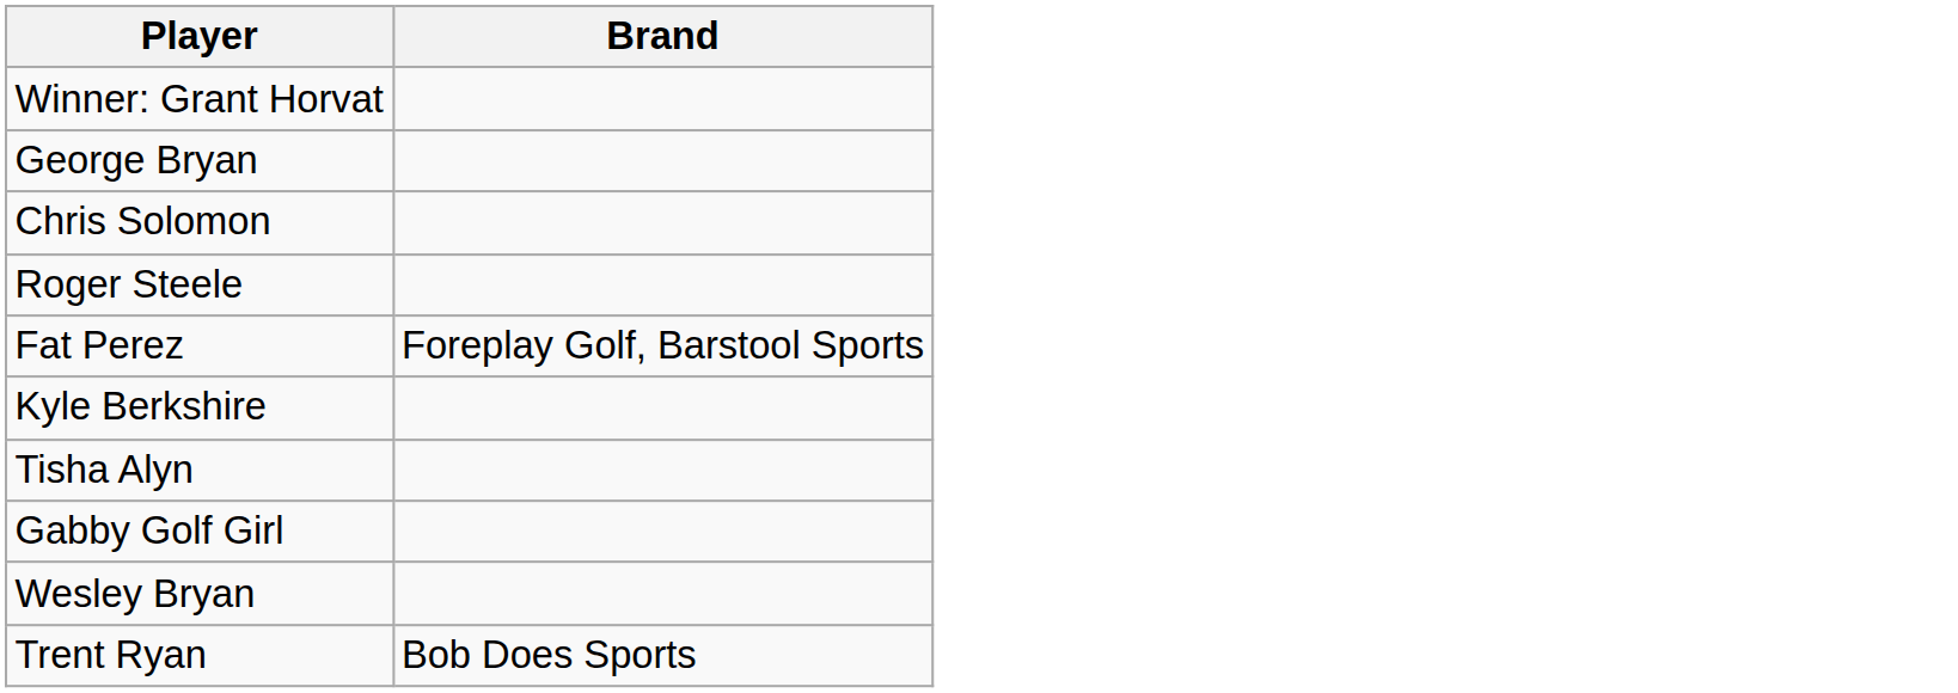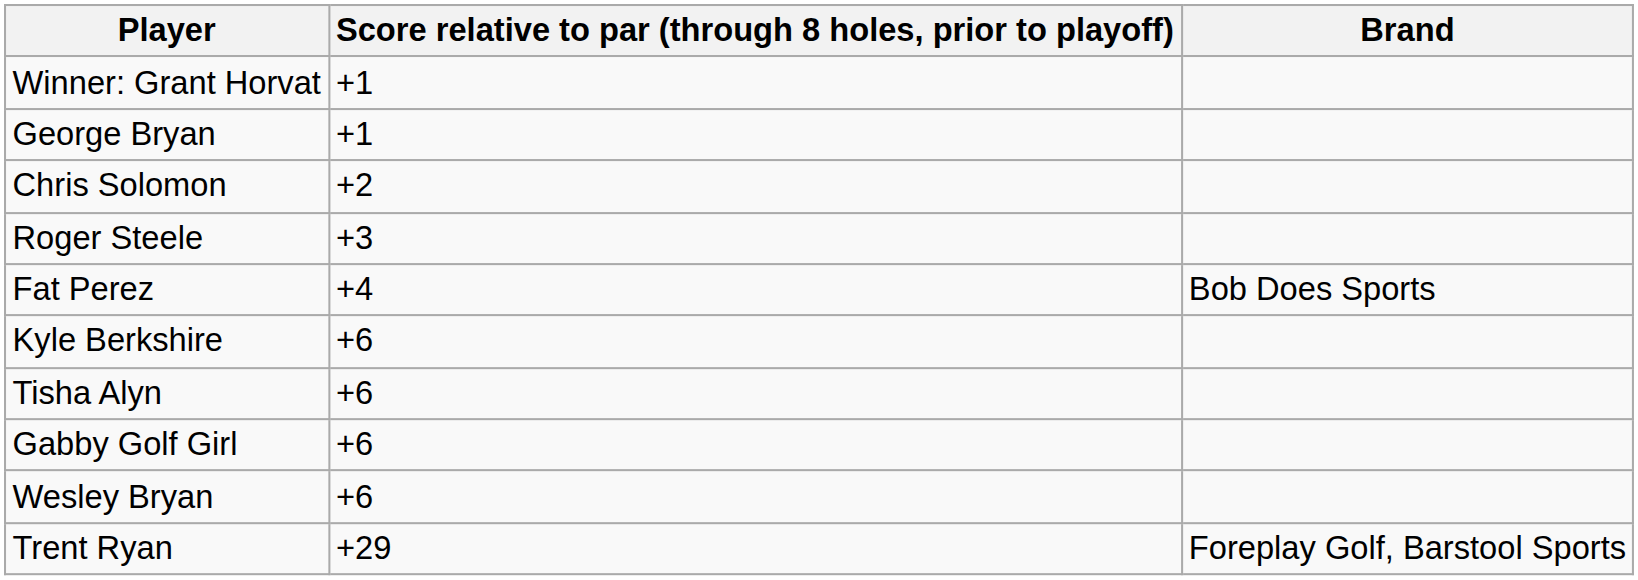 <table class="wikitable">
 <tr>
 <th>Player</th>
+<th>Score relative to par (through 8 holes, prior to playoff)</th>
 <th>Brand</th>
 </tr>
 <tr>
 <td>Winner: Grant Horvat</td>
+<td>+1</td>
 <td></td>
 </tr>
 <tr>
 <td>George Bryan</td>
+<td>+1</td>
 <td></td>
 </tr>
 <tr>
 <td>Chris Solomon</td>
+<td>+2</td>
 <td></td>
 </tr>
 <tr>
 <td>Roger Steele</td>
+<td>+3</td>
 <td></td>
 </tr>
 <tr>
 <td>Fat Perez</td>
-<td>Foreplay Golf, Barstool Sports</td>
+<td>+4</td>
+<td>Bob Does Sports</td>
 </tr>
 <tr>
 <td>Kyle Berkshire</td>
+<td>+6</td>
 <td></td>
 </tr>
 <tr>
 <td>Tisha Alyn</td>
+<td>+6</td>
 <td></td>
 </tr>
 <tr>
 <td>Gabby Golf Girl</td>
+<td>+6</td>
 <td></td>
 </tr>
 <tr>
 <td>Wesley Bryan</td>
+<td>+6</td>
 <td></td>
 </tr>
 <tr>
 <td>Trent Ryan</td>
-<td>Bob Does Sports</td>
+<td>+29</td>
+<td>Foreplay Golf, Barstool Sports</td>
 </tr>
 </table>
